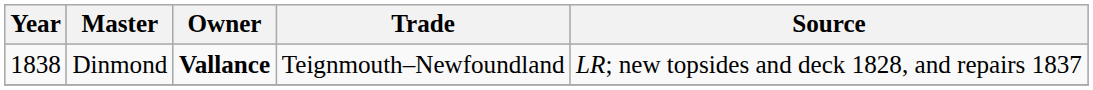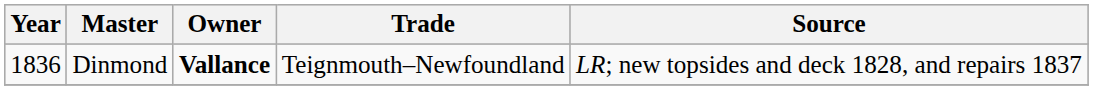 <table class=" wikitable">
 <tr>
 <th>Year</th>
 <th>Master</th>
 <th>Owner</th>
 <th>Trade</th>
 <th>Source</th>
 </tr>
 <tr>
-<td>1838</td>
+<td>1836</td>
 <td>Dinmond</td>
 <td><strong>Vallance</strong></td>
 <td>Teignmouth–Newfoundland</td>
 <td><em>LR</em>; new topsides and deck 1828, and repairs 1837</td>
 </tr>
 <tr>
 </tr>
 </table>
